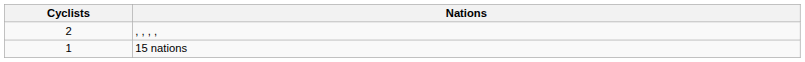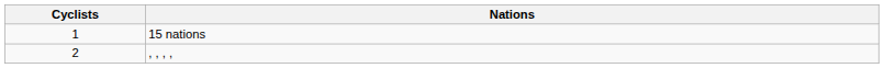 <table class="wikitable sortable" style="text-align:center; width: 90%;">
 <tr>
 <th width=20>Cyclists</th>
 <th width=350>Nations</th>
 </tr>
 <tr>
+<td align=center>1</td>
+<td align=left>15 nations</td>
+</tr>
+<tr>
 <td align=center>2</td>
 <td align=left>, , , , </td>
 </tr>
-<tr>
-<td align=center>1</td>
-<td align=left>15 nations</td>
-</tr>
 </table>
